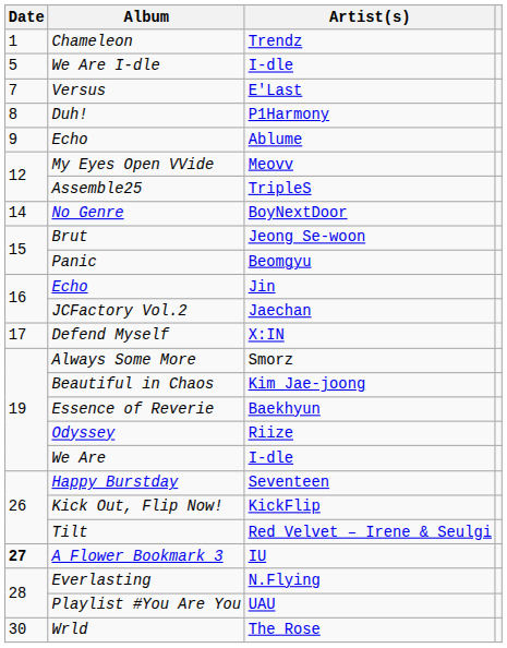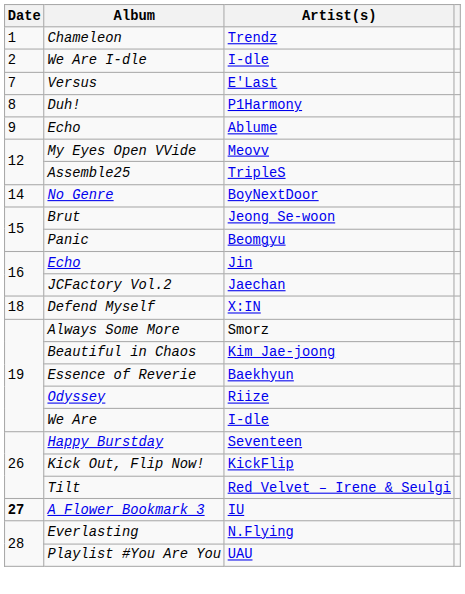 <table class="wikitable">
 <tr>
 <th>Date</th>
 <th>Album</th>
 <th>Artist(s)</th>
 <th></th>
 </tr>
 <tr>
 <td>1</td>
 <td><em>Chameleon</em></td>
 <td><a href='#'>Trendz</a></td>
 <td style="text-align:center"></td>
 </tr>
 <tr>
-<td>5</td>
+<td>2</td>
 <td><em>We Are I-dle</em></td>
 <td><a href='#'>I-dle</a></td>
 <td style="text-align:center"></td>
 </tr>
 <tr>
 <td>7</td>
 <td><em>Versus</em></td>
 <td><a href='#'>E'Last</a></td>
 <td style="text-align:center"></td>
 </tr>
 <tr>
 <td>8</td>
 <td><em>Duh!</em></td>
 <td><a href='#'>P1Harmony</a></td>
 <td style="text-align:center"></td>
 </tr>
 <tr>
 <td>9</td>
 <td><em>Echo</em></td>
 <td><a href='#'>Ablume</a></td>
 <td style="text-align:center"></td>
 </tr>
 <tr>
 <td rowspan="2">12</td>
 <td><em>My Eyes Open VVide</em></td>
 <td><a href='#'>Meovv</a></td>
 <td style="text-align:center"></td>
 </tr>
 <tr>
 <td><em>Assemble25</em></td>
 <td><a href='#'>TripleS</a></td>
 <td style="text-align:center"></td>
 </tr>
 <tr>
 <td>14</td>
 <td><em><a href='#'>No Genre</a></em></td>
 <td><a href='#'>BoyNextDoor</a></td>
 <td style="text-align:center"></td>
 </tr>
 <tr>
 <td rowspan="2">15</td>
 <td><em>Brut</em></td>
 <td><a href='#'>Jeong Se-woon</a></td>
 <td style="text-align:center"></td>
 </tr>
 <tr>
 <td><em>Panic</em></td>
 <td><a href='#'>Beomgyu</a></td>
 <td style="text-align:center"></td>
 </tr>
 <tr>
 <td rowspan="2">16</td>
 <td><em><a href='#'>Echo</a></em></td>
 <td><a href='#'>Jin</a></td>
 <td style="text-align:center"></td>
 </tr>
 <tr>
 <td><em>JCFactory Vol.2</em></td>
 <td><a href='#'>Jaechan</a></td>
 <td style="text-align:center"></td>
 </tr>
 <tr>
-<td>17</td>
+<td>18</td>
 <td><em>Defend Myself</em></td>
 <td><a href='#'>X:IN</a></td>
 <td style="text-align:center"></td>
 </tr>
 <tr>
 <td rowspan="5">19</td>
 <td><em>Always Some More</em></td>
 <td>Smorz</td>
 <td style="text-align:center"></td>
 </tr>
 <tr>
 <td><em>Beautiful in Chaos</em></td>
 <td><a href='#'>Kim Jae-joong</a></td>
 <td style="text-align:center"></td>
 </tr>
 <tr>
 <td><em>Essence of Reverie</em></td>
 <td><a href='#'>Baekhyun</a></td>
 <td style="text-align:center"></td>
 </tr>
 <tr>
 <td><em><a href='#'>Odyssey</a></em></td>
 <td><a href='#'>Riize</a></td>
 <td style="text-align:center"></td>
 </tr>
 <tr>
 <td><em>We Are</em></td>
 <td><a href='#'>I-dle</a></td>
 <td style="text-align:center"></td>
 </tr>
 <tr>
 <td rowspan="3">26</td>
 <td><em><a href='#'>Happy Burstday</a></em></td>
 <td><a href='#'>Seventeen</a></td>
 <td style="text-align:center"></td>
 </tr>
 <tr>
 <td><em>Kick Out, Flip Now!</em></td>
 <td><a href='#'>KickFlip</a></td>
 <td style="text-align:center"></td>
 </tr>
 <tr>
 <td><em>Tilt</em></td>
 <td><a href='#'>Red Velvet – Irene & Seulgi</a></td>
 <td style="text-align:center"></td>
 </tr>
 <tr>
 <td><strong>27</strong></td>
 <td><em><a href='#'>A Flower Bookmark 3</a></em></td>
 <td><a href='#'>IU</a></td>
 <td style="text-align:center"></td>
 </tr>
 <tr>
 <td rowspan="2">28</td>
 <td><em>Everlasting</em></td>
 <td><a href='#'>N.Flying</a></td>
 <td style="text-align:center"></td>
 </tr>
 <tr>
 <td><em>Playlist #You Are You</em></td>
 <td><a href='#'>UAU</a></td>
 <td style="text-align:center"></td>
 </tr>
-<tr>
-<td>30</td>
-<td><em>Wrld</em></td>
-<td><a href='#'>The Rose</a></td>
-<td style="text-align:center"></td>
-</tr>
 </table>
